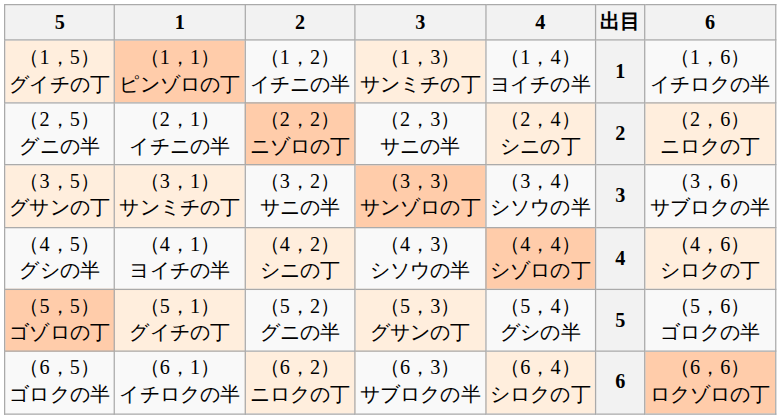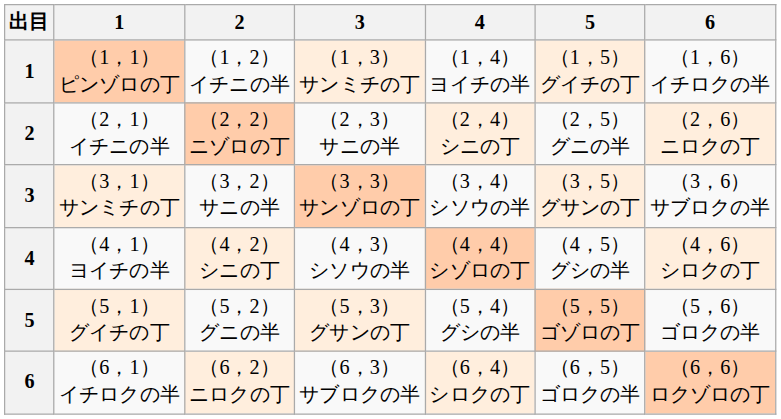 <table class=wikitable style="text-align:center;font-size:100%;">
 <tr>
-<th>5<br></th>
+<th>出目</th>
 <th>1<br></th>
 <th>2<br></th>
 <th>3<br></th>
 <th>4<br></th>
-<th>出目</th>
+<th>5<br></th>
 <th>6<br></th>
 </tr>
 <tr>
-<td style="background:#fed;">（1，5）<br>グイチの丁</td>
+<th>1<br></th>
 <td style="background:#fca;">（1，1）<br>ピンゾロの丁</td>
 <td>（1，2）<br>イチニの半</td>
 <td style="background:#fed;">（1，3）<br>サンミチの丁</td>
 <td>（1，4）<br>ヨイチの半</td>
-<th>1<br></th>
+<td style="background:#fed;">（1，5）<br>グイチの丁</td>
 <td>（1，6）<br>イチロクの半</td>
 </tr>
 <tr>
-<td>（2，5）<br>グニの半</td>
+<th>2<br></th>
 <td>（2，1）<br>イチニの半</td>
 <td style="background:#fca;">（2，2）<br>ニゾロの丁</td>
 <td>（2，3）<br>サニの半</td>
 <td style="background:#fed;">（2，4）<br>シニの丁</td>
-<th>2<br></th>
+<td>（2，5）<br>グニの半</td>
 <td style="background:#fed;">（2，6）<br>ニロクの丁</td>
 </tr>
 <tr>
-<td style="background:#fed;">（3，5）<br>グサンの丁</td>
+<th>3<br></th>
 <td style="background:#fed;">（3，1）<br>サンミチの丁</td>
 <td>（3，2）<br>サニの半</td>
 <td style="background:#fca;">（3，3）<br>サンゾロの丁</td>
 <td>（3，4）<br>シソウの半</td>
-<th>3<br></th>
+<td style="background:#fed;">（3，5）<br>グサンの丁</td>
 <td>（3，6）<br>サブロクの半</td>
 </tr>
 <tr>
-<td>（4，5）<br>グシの半</td>
+<th>4<br></th>
 <td>（4，1）<br>ヨイチの半</td>
 <td style="background:#fed;">（4，2）<br>シニの丁</td>
 <td>（4，3）<br>シソウの半</td>
 <td style="background:#fca;">（4，4）<br>シゾロの丁</td>
-<th>4<br></th>
+<td>（4，5）<br>グシの半</td>
 <td style="background:#fed;">（4，6）<br>シロクの丁</td>
 </tr>
 <tr>
-<td style="background:#fca;">（5，5）<br>ゴゾロの丁</td>
+<th>5<br></th>
 <td style="background:#fed;">（5，1）<br>グイチの丁</td>
 <td>（5，2）<br>グニの半</td>
 <td style="background:#fed;">（5，3）<br>グサンの丁</td>
 <td>（5，4）<br>グシの半</td>
-<th>5<br></th>
+<td style="background:#fca;">（5，5）<br>ゴゾロの丁</td>
 <td>（5，6）<br>ゴロクの半</td>
 </tr>
 <tr>
-<td>（6，5）<br>ゴロクの半</td>
+<th>6<br></th>
 <td>（6，1）<br>イチロクの半</td>
 <td style="background:#fed;">（6，2）<br>ニロクの丁</td>
 <td>（6，3）<br>サブロクの半</td>
 <td style="background:#fed;">（6，4）<br>シロクの丁</td>
-<th>6<br></th>
+<td>（6，5）<br>ゴロクの半</td>
 <td style="background:#fca;">（6，6）<br>ロクゾロの丁</td>
 </tr>
 </table>
